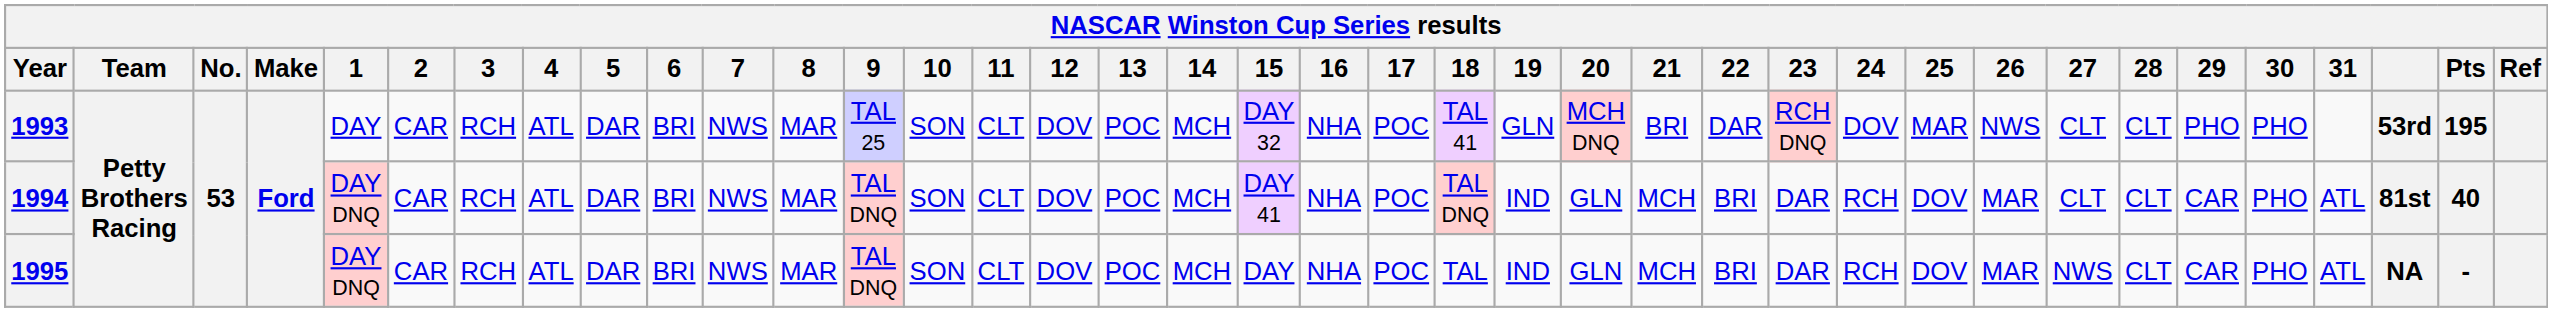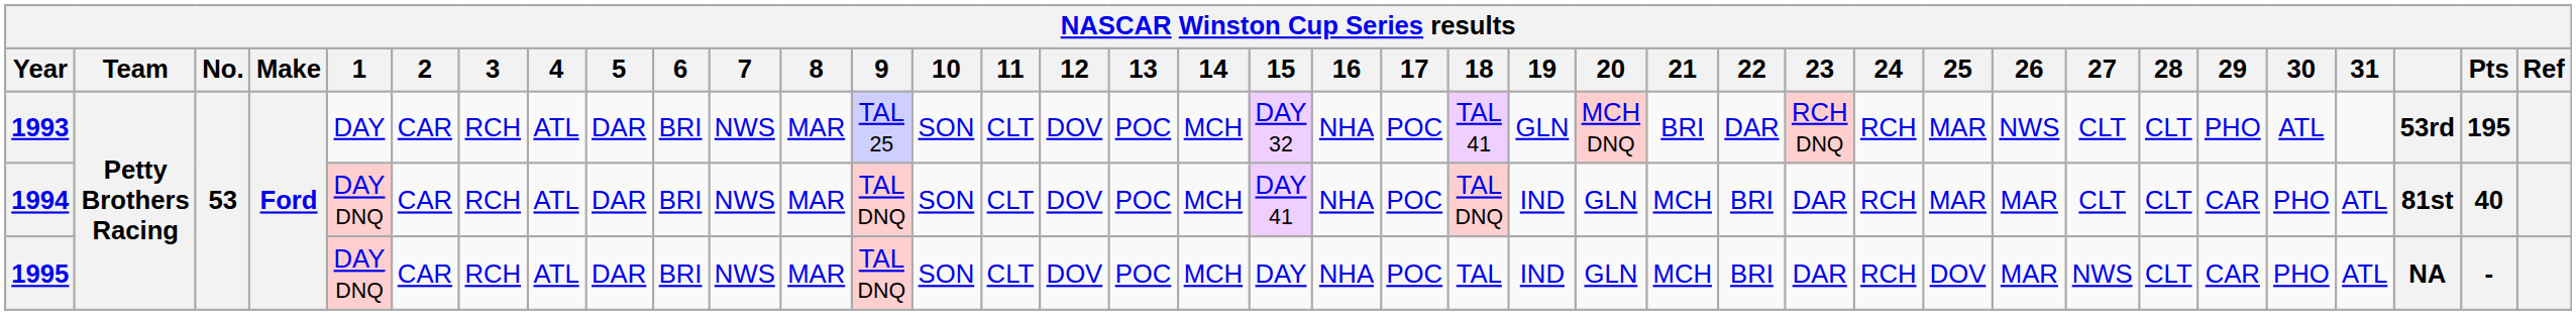 <table class="wikitable" style="text-align:center; font-size:75%">
 <tr>
 <th colspan=45><a href='#'>NASCAR</a> <a href='#'>Winston Cup Series</a> results</th>
 </tr>
 <tr>
 <th>Year</th>
 <th>Team</th>
 <th>No.</th>
 <th>Make</th>
 <th>1</th>
 <th>2</th>
 <th>3</th>
 <th>4</th>
 <th>5</th>
 <th>6</th>
 <th>7</th>
 <th>8</th>
 <th>9</th>
 <th>10</th>
 <th>11</th>
 <th>12</th>
 <th>13</th>
 <th>14</th>
 <th>15</th>
 <th>16</th>
 <th>17</th>
 <th>18</th>
 <th>19</th>
 <th>20</th>
 <th>21</th>
 <th>22</th>
 <th>23</th>
 <th>24</th>
 <th>25</th>
 <th>26</th>
 <th>27</th>
 <th>28</th>
 <th>29</th>
 <th>30</th>
 <th>31</th>
 <th></th>
 <th>Pts</th>
 <th>Ref</th>
 </tr>
 <tr>
 <th><a href='#'>1993</a></th>
 <th rowspan=3>Petty Brothers Racing</th>
 <th rowspan=3>53</th>
 <th rowspan=3><a href='#'>Ford</a></th>
 <td><a href='#'>DAY</a></td>
 <td><a href='#'>CAR</a></td>
 <td><a href='#'>RCH</a></td>
 <td><a href='#'>ATL</a></td>
 <td><a href='#'>DAR</a></td>
 <td><a href='#'>BRI</a></td>
 <td><a href='#'>NWS</a></td>
 <td><a href='#'>MAR</a></td>
 <td style="background:#CFCFFF;"><a href='#'>TAL</a><br><small>25</small></td>
 <td><a href='#'>SON</a></td>
 <td><a href='#'>CLT</a></td>
 <td><a href='#'>DOV</a></td>
 <td><a href='#'>POC</a></td>
 <td><a href='#'>MCH</a></td>
 <td style="background:#EFCFFF;"><a href='#'>DAY</a><br><small>32</small></td>
 <td><a href='#'>NHA</a></td>
 <td><a href='#'>POC</a></td>
 <td style="background:#EFCFFF;"><a href='#'>TAL</a><br><small>41</small></td>
 <td><a href='#'>GLN</a></td>
 <td style="background:#FFCFCF;"><a href='#'>MCH</a><br><small>DNQ</small></td>
 <td><a href='#'>BRI</a></td>
 <td><a href='#'>DAR</a></td>
 <td style="background:#FFCFCF;"><a href='#'>RCH</a><br><small>DNQ</small></td>
-<td><a href='#'>DOV</a></td>
+<td><a href='#'>RCH</a></td>
 <td><a href='#'>MAR</a></td>
 <td><a href='#'>NWS</a></td>
 <td><a href='#'>CLT</a></td>
 <td><a href='#'>CLT</a></td>
 <td><a href='#'>PHO</a></td>
-<td><a href='#'>PHO</a></td>
+<td><a href='#'>ATL</a></td>
 <td></td>
 <th>53rd</th>
 <th>195</th>
 <th></th>
 </tr>
 <tr>
 <th><a href='#'>1994</a></th>
 <td style="background:#FFCFCF;"><a href='#'>DAY</a><br><small>DNQ</small></td>
 <td><a href='#'>CAR</a></td>
 <td><a href='#'>RCH</a></td>
 <td><a href='#'>ATL</a></td>
 <td><a href='#'>DAR</a></td>
 <td><a href='#'>BRI</a></td>
 <td><a href='#'>NWS</a></td>
 <td><a href='#'>MAR</a></td>
 <td style="background:#FFCFCF;"><a href='#'>TAL</a><br><small>DNQ</small></td>
 <td><a href='#'>SON</a></td>
 <td><a href='#'>CLT</a></td>
 <td><a href='#'>DOV</a></td>
 <td><a href='#'>POC</a></td>
 <td><a href='#'>MCH</a></td>
 <td style="background:#EFCFFF;"><a href='#'>DAY</a><br><small>41</small></td>
 <td><a href='#'>NHA</a></td>
 <td><a href='#'>POC</a></td>
 <td style="background:#FFCFCF;"><a href='#'>TAL</a><br><small>DNQ</small></td>
 <td><a href='#'>IND</a></td>
 <td><a href='#'>GLN</a></td>
 <td><a href='#'>MCH</a></td>
 <td><a href='#'>BRI</a></td>
 <td><a href='#'>DAR</a></td>
 <td><a href='#'>RCH</a></td>
-<td><a href='#'>DOV</a></td>
+<td><a href='#'>MAR</a></td>
 <td><a href='#'>MAR</a></td>
 <td><a href='#'>CLT</a></td>
 <td><a href='#'>CLT</a></td>
 <td><a href='#'>CAR</a></td>
 <td><a href='#'>PHO</a></td>
 <td><a href='#'>ATL</a></td>
 <th>81st</th>
 <th>40</th>
 <th></th>
 </tr>
 <tr>
 <th><a href='#'>1995</a></th>
 <td style="background:#FFCFCF;"><a href='#'>DAY</a><br><small>DNQ</small></td>
 <td><a href='#'>CAR</a></td>
 <td><a href='#'>RCH</a></td>
 <td><a href='#'>ATL</a></td>
 <td><a href='#'>DAR</a></td>
 <td><a href='#'>BRI</a></td>
 <td><a href='#'>NWS</a></td>
 <td><a href='#'>MAR</a></td>
 <td style="background:#FFCFCF;"><a href='#'>TAL</a><br><small>DNQ</small></td>
 <td><a href='#'>SON</a></td>
 <td><a href='#'>CLT</a></td>
 <td><a href='#'>DOV</a></td>
 <td><a href='#'>POC</a></td>
 <td><a href='#'>MCH</a></td>
 <td><a href='#'>DAY</a></td>
 <td><a href='#'>NHA</a></td>
 <td><a href='#'>POC</a></td>
 <td><a href='#'>TAL</a></td>
 <td><a href='#'>IND</a></td>
 <td><a href='#'>GLN</a></td>
 <td><a href='#'>MCH</a></td>
 <td><a href='#'>BRI</a></td>
 <td><a href='#'>DAR</a></td>
 <td><a href='#'>RCH</a></td>
 <td><a href='#'>DOV</a></td>
 <td><a href='#'>MAR</a></td>
 <td><a href='#'>NWS</a></td>
 <td><a href='#'>CLT</a></td>
 <td><a href='#'>CAR</a></td>
 <td><a href='#'>PHO</a></td>
 <td><a href='#'>ATL</a></td>
 <th>NA</th>
 <th>-</th>
 <th></th>
 </tr>
 </table>
